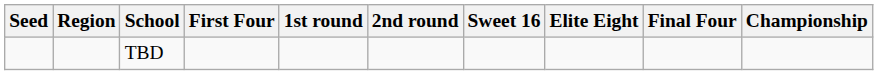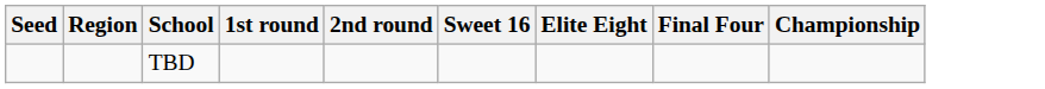 <table class="sortable wikitable" style="white-space:nowrap; font-size:90%;">
 <tr>
 <th>Seed</th>
 <th>Region</th>
 <th>School</th>
-<th>First Four</th>
 <th>1st round</th>
 <th>2nd round</th>
 <th>Sweet 16</th>
 <th>Elite Eight</th>
 <th>Final Four</th>
 <th>Championship</th>
 </tr>
 <tr>
 <td></td>
 <td></td>
 <td>TBD</td>
 <td></td>
 <td></td>
 <td></td>
 <td></td>
 <td></td>
 <td></td>
-<td></td>
 </tr>
 </table>
